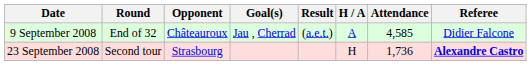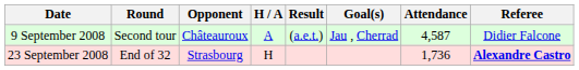 <table class="wikitable" style="text-align:center">
 <tr>
 <th class="sortable">Date</th>
 <th>Round</th>
 <th>Opponent</th>
+<th>H / A</th>
+<th>Result</th>
 <th>Goal(s)</th>
-<th>Result</th>
-<th>H / A</th>
 <th>Attendance</th>
 <th>Referee</th>
 </tr>
 <tr style="background:#dfd;">
 <td>9 September 2008</td>
-<td>End of 32</td>
+<td>Second tour</td>
 <td><a href='#'>Châteauroux</a></td>
+<td><a href='#'>A</a></td>
+<td> (<a href='#'>a.e.t.</a>)</td>
 <td><a href='#'>Jau</a> , <a href='#'>Cherrad</a> </td>
-<td> (<a href='#'>a.e.t.</a>)</td>
-<td><a href='#'>A</a></td>
-<td>4,585</td>
+<td>4,587</td>
 <td><a href='#'>Didier Falcone</a></td>
 </tr>
 <tr style="background:#fdd;">
 <td>23 September 2008</td>
-<td>Second tour</td>
+<td>End of 32</td>
 <td><a href='#'>Strasbourg</a></td>
+<td>H</td>
 <td></td>
 <td></td>
-<td>H</td>
 <td>1,736</td>
 <td><strong><a href='#'>Alexandre Castro</a></strong></td>
 </tr>
 </table>
